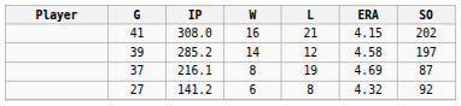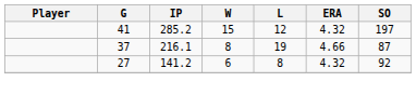 <table class="wikitable sortable">
 <tr>
 <th bgcolor="#DDDDFF" width="16%">Player</th>
 <th bgcolor="#DDDDFF" width="9%">G</th>
 <th bgcolor="#DDDDFF" width="9%">IP</th>
 <th bgcolor="#DDDDFF" width="9%">W</th>
 <th bgcolor="#DDDDFF" width="9%">L</th>
 <th bgcolor="#DDDDFF" width="9%">ERA</th>
 <th bgcolor="#DDDDFF" width="9%">SO</th>
 </tr>
 <tr align="center">
 <td></td>
 <td>41</td>
-<td>308.0</td>
-<td>16</td>
-<td>21</td>
-<td>4.15</td>
-<td>202</td>
-</tr>
-<tr align="center">
-<td></td>
-<td>39</td>
 <td>285.2</td>
-<td>14</td>
+<td>15</td>
 <td>12</td>
-<td>4.58</td>
+<td>4.32</td>
 <td>197</td>
 </tr>
 <tr align="center">
 <td></td>
 <td>37</td>
 <td>216.1</td>
 <td>8</td>
 <td>19</td>
-<td>4.69</td>
+<td>4.66</td>
 <td>87</td>
 </tr>
 <tr align="center">
 <td></td>
 <td>27</td>
 <td>141.2</td>
 <td>6</td>
 <td>8</td>
 <td>4.32</td>
 <td>92</td>
 </tr>
 <tr align="center">
 </tr>
 </table>
